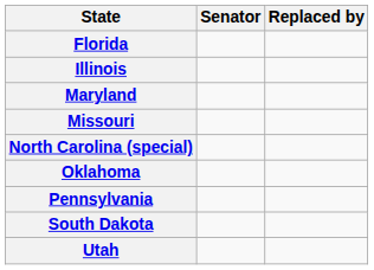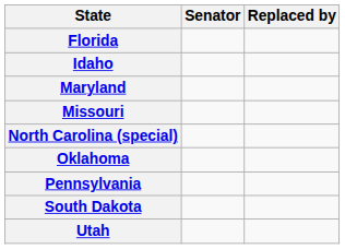 <table class="wikitable sortable plainrowheaders">
 <tr>
 <th scope="col">State</th>
 <th scope="col">Senator</th>
 <th scope="col">Replaced by</th>
 </tr>
 <tr>
 <th><a href='#'>Florida</a></th>
 <td></td>
 <td></td>
 </tr>
 <tr>
-<th><a href='#'>Illinois</a></th>
+<th><a href='#'>Idaho</a></th>
 <td></td>
 <td></td>
 </tr>
 <tr>
 <th><a href='#'>Maryland</a></th>
 <td></td>
 <td></td>
 </tr>
 <tr>
 <th><a href='#'>Missouri</a></th>
 <td></td>
 <td></td>
 </tr>
 <tr>
 <th><a href='#'>North Carolina (special)</a></th>
 <td></td>
 <td></td>
 </tr>
 <tr>
 <th><a href='#'>Oklahoma</a></th>
 <td></td>
 <td></td>
 </tr>
 <tr>
 <th><a href='#'>Pennsylvania</a></th>
 <td></td>
 <td></td>
 </tr>
 <tr>
 <th><a href='#'>South Dakota</a></th>
 <td></td>
 <td></td>
 </tr>
 <tr>
 <th><a href='#'>Utah</a></th>
 <td></td>
 <td></td>
 </tr>
 </table>
